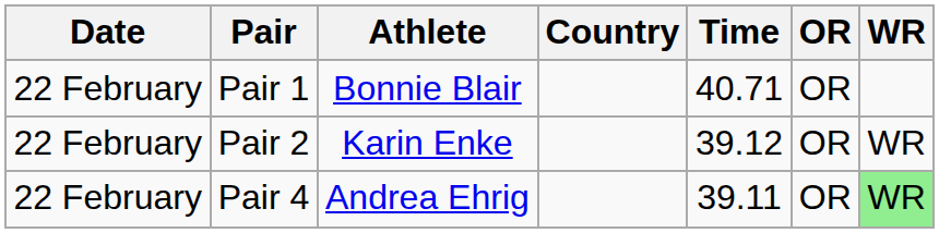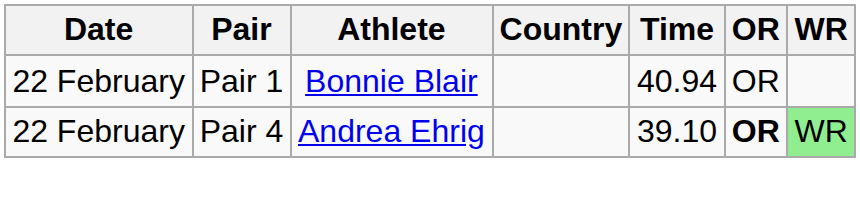 <table class="wikitable" style="text-align:center">
 <tr>
 <th>Date</th>
 <th>Pair</th>
 <th>Athlete</th>
 <th>Country</th>
 <th>Time</th>
 <th>OR</th>
 <th>WR</th>
 </tr>
 <tr>
 <td>22 February</td>
 <td>Pair 1</td>
 <td><a href='#'>Bonnie Blair</a></td>
 <td></td>
-<td>40.71</td>
+<td>40.94</td>
 <td>OR</td>
 <td></td>
-</tr>
-<tr>
-<td>22 February</td>
-<td>Pair 2</td>
-<td><a href='#'>Karin Enke</a></td>
-<td></td>
-<td>39.12</td>
-<td>OR</td>
-<td>WR</td>
 </tr>
 <tr>
 <td>22 February</td>
 <td>Pair 4</td>
 <td><a href='#'>Andrea Ehrig</a></td>
 <td></td>
-<td>39.11</td>
-<td>OR</td>
+<td>39.10</td>
+<td><strong>OR</strong></td>
 <td style="background: lightgreen;">WR</td>
 </tr>
 </table>
